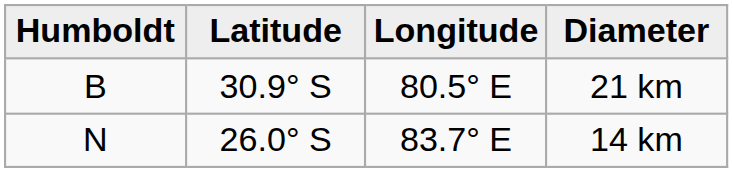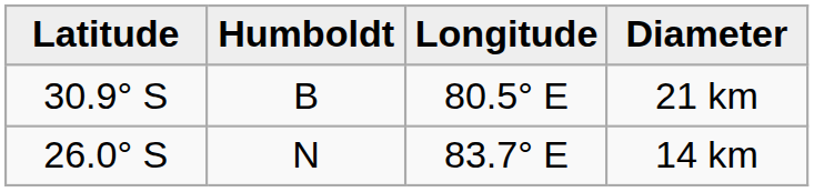 <table class="wikitable">
 <tr>
+<th width="25%" style="background:#eeeeee;">Latitude</th>
 <th width="25%" style="background:#eeeeee;">Humboldt</th>
-<th width="25%" style="background:#eeeeee;">Latitude</th>
 <th width="25%" style="background:#eeeeee;">Longitude</th>
 <th width="25%" style="background:#eeeeee;">Diameter</th>
 </tr>
 <tr>
+<td align="center">30.9° S</td>
 <td align="center">B</td>
-<td align="center">30.9° S</td>
 <td align="center">80.5° E</td>
 <td align="center">21 km</td>
 </tr>
 <tr>
+<td align="center">26.0° S</td>
 <td align="center">N</td>
-<td align="center">26.0° S</td>
 <td align="center">83.7° E</td>
 <td align="center">14 km</td>
 </tr>
 </table>
